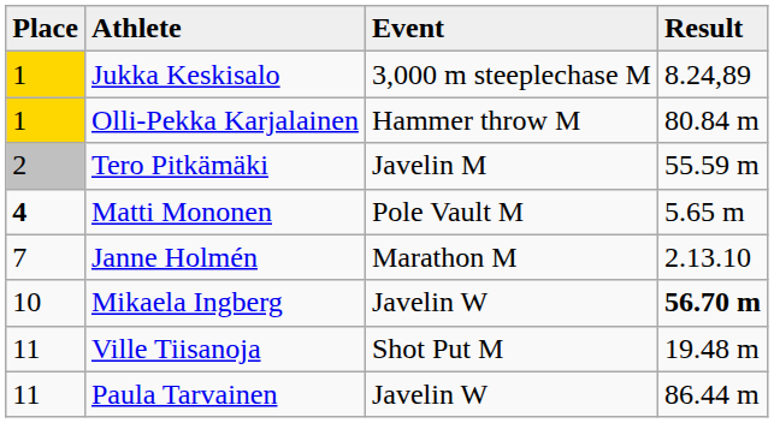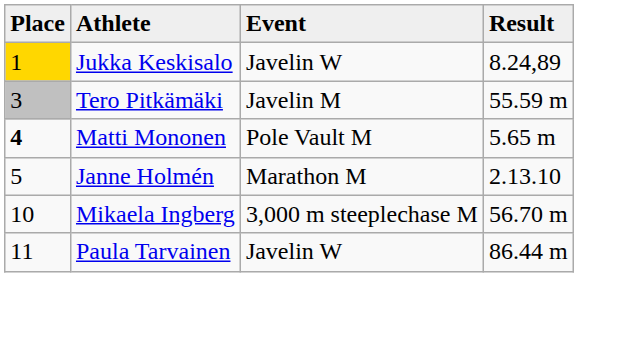 <table class="wikitable">
 <tr>
 <td !align="center" bgcolor="efefef"><strong>Place</strong></td>
 <td !align="center" bgcolor="efefef"><strong>Athlete</strong></td>
 <td !align="center" bgcolor="efefef"><strong>Event</strong></td>
 <td !align="center" bgcolor="efefef"><strong>Result</strong></td>
 </tr>
 <tr>
 <td bgcolor=gold>1</td>
 <td><a href='#'>Jukka Keskisalo</a></td>
-<td>3,000 m steeplechase M</td>
+<td>Javelin W</td>
 <td>8.24,89</td>
 </tr>
 <tr>
-<td bgcolor=gold>1</td>
-<td><a href='#'>Olli-Pekka Karjalainen</a></td>
-<td>Hammer throw M</td>
-<td>80.84 m</td>
-</tr>
-<tr>
-<td bgcolor=silver>2</td>
+<td bgcolor=silver>3</td>
 <td><a href='#'>Tero Pitkämäki</a></td>
 <td>Javelin M</td>
 <td>55.59 m</td>
 </tr>
 <tr>
 <td><strong>4</strong></td>
 <td><a href='#'>Matti Mononen</a></td>
 <td>Pole Vault M</td>
 <td>5.65 m</td>
 </tr>
 <tr>
-<td>7</td>
+<td>5</td>
 <td><a href='#'>Janne Holmén</a></td>
 <td>Marathon M</td>
 <td>2.13.10</td>
 </tr>
 <tr>
 <td>10</td>
 <td><a href='#'>Mikaela Ingberg</a></td>
-<td>Javelin W</td>
-<td><strong>56.70 m</strong></td>
-</tr>
-<tr>
-<td>11</td>
-<td><a href='#'>Ville Tiisanoja</a></td>
-<td>Shot Put M</td>
-<td>19.48 m</td>
+<td>3,000 m steeplechase M</td>
+<td>56.70 m</td>
 </tr>
 <tr>
 <td>11</td>
 <td><a href='#'>Paula Tarvainen</a></td>
 <td>Javelin W</td>
 <td>86.44 m</td>
 </tr>
 </table>
